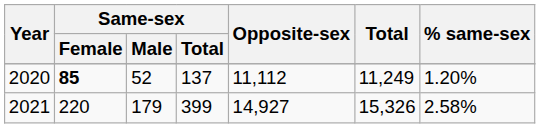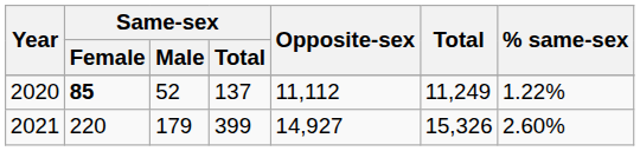 <table class="wikitable">
 <tr>
 <th rowspan=2>Year</th>
 <th colspan=3>Same-sex</th>
 <th rowspan=2>Opposite-sex</th>
 <th rowspan=2>Total</th>
 <th rowspan=2>% same-sex</th>
 </tr>
 <tr>
 <th>Female</th>
 <th>Male</th>
 <th>Total</th>
 </tr>
 <tr>
 </tr>
 <tr>
 <td>2020</td>
 <td><strong>85</strong></td>
 <td>52</td>
 <td>137</td>
 <td>11,112</td>
 <td>11,249</td>
-<td>1.20%</td>
+<td>1.22%</td>
 </tr>
 <tr>
 <td>2021</td>
 <td>220</td>
 <td>179</td>
 <td>399</td>
 <td>14,927</td>
 <td>15,326</td>
-<td>2.58%</td>
+<td>2.60%</td>
 </tr>
 </table>
